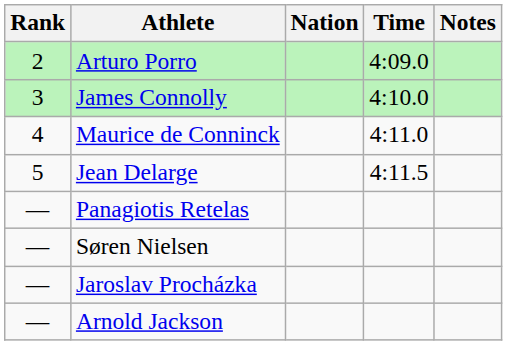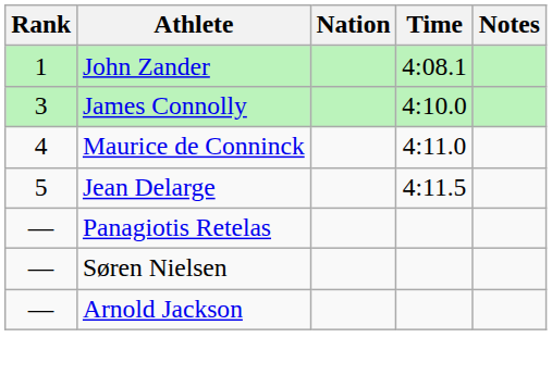 <table class="wikitable sortable" style="text-align:center">
 <tr>
 <th>Rank</th>
 <th>Athlete</th>
 <th>Nation</th>
 <th>Time</th>
 <th>Notes</th>
 </tr>
 <tr bgcolor=bbf3bb>
-<td>2</td>
-<td align=left><a href='#'>Arturo Porro</a></td>
+<td>1</td>
+<td align=left><a href='#'>John Zander</a></td>
 <td align=left></td>
-<td>4:09.0</td>
+<td>4:08.1</td>
 <td></td>
 </tr>
 <tr bgcolor=bbf3bb>
 <td>3</td>
 <td align=left><a href='#'>James Connolly</a></td>
 <td align=left></td>
 <td>4:10.0</td>
 <td></td>
 </tr>
 <tr>
 <td>4</td>
 <td align=left><a href='#'>Maurice de Conninck</a></td>
 <td align=left></td>
 <td>4:11.0</td>
 <td></td>
 </tr>
 <tr>
 <td>5</td>
 <td align=left><a href='#'>Jean Delarge</a></td>
 <td align=left></td>
 <td>4:11.5</td>
 <td></td>
 </tr>
 <tr>
 <td>—</td>
 <td align=left><a href='#'>Panagiotis Retelas</a></td>
 <td align=left></td>
 <td></td>
 <td></td>
 </tr>
 <tr>
 <td>—</td>
 <td align=left>Søren Nielsen</td>
 <td align=left></td>
 <td></td>
 <td></td>
 </tr>
 <tr>
 <td>—</td>
-<td align=left><a href='#'>Jaroslav Procházka</a></td>
-<td align=left></td>
-<td></td>
-<td></td>
-</tr>
-<tr>
-<td>—</td>
 <td align=left><a href='#'>Arnold Jackson</a></td>
 <td align=left></td>
 <td></td>
 <td></td>
 </tr>
 </table>
